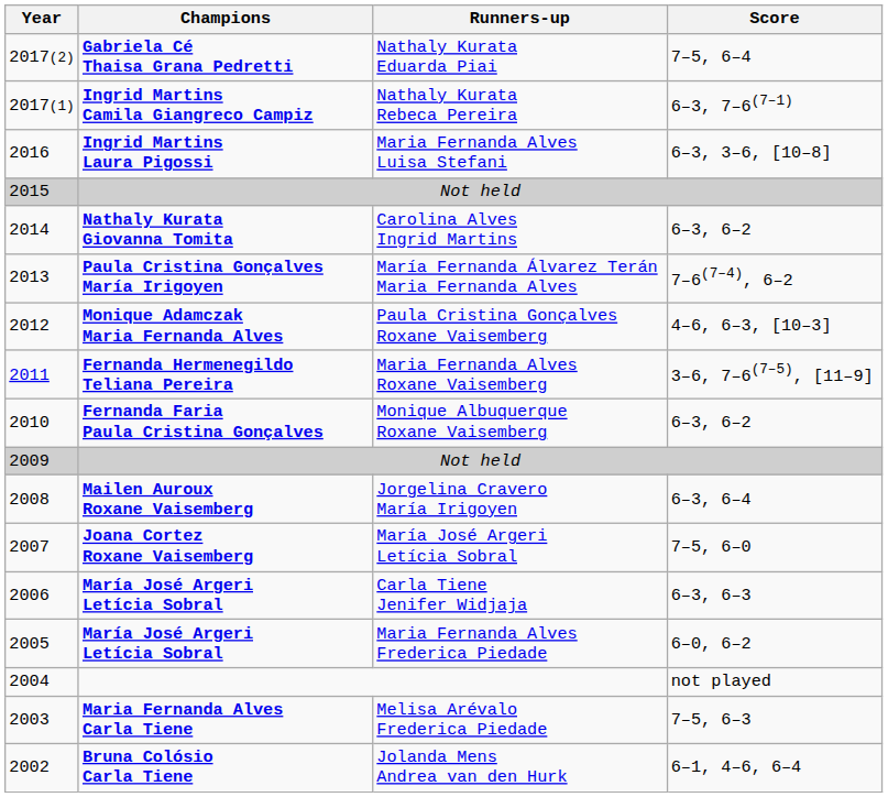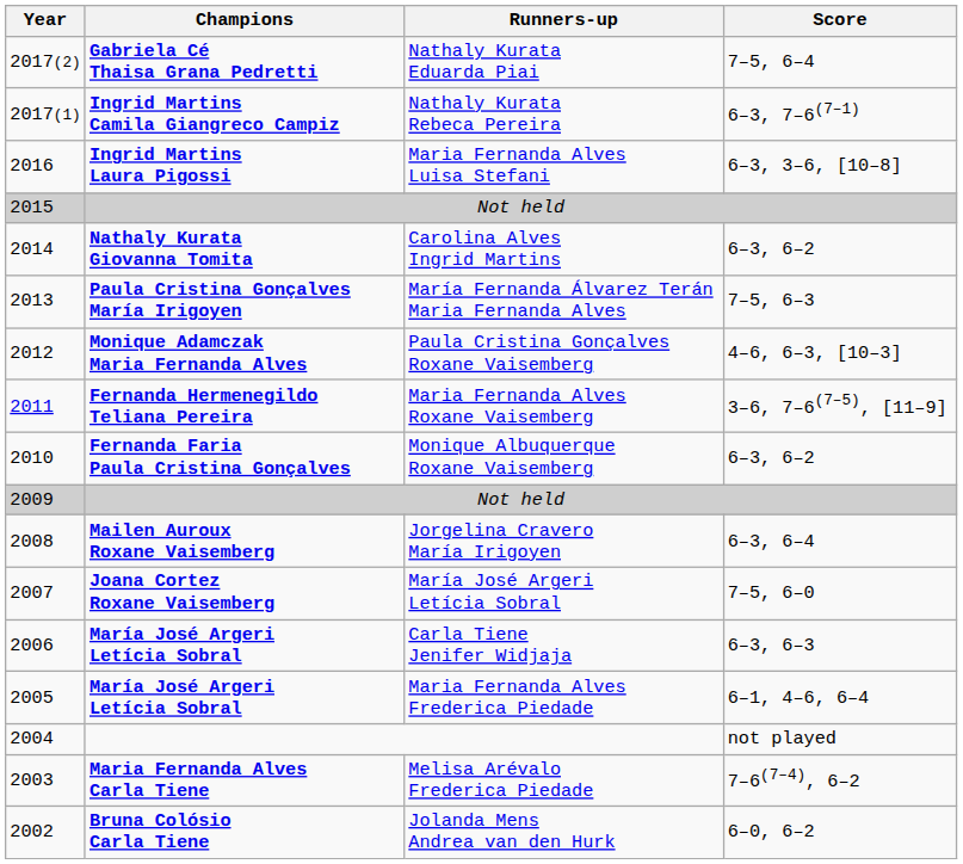 <table class="wikitable" style="font-size:90%">
 <tr>
 <th>Year</th>
 <th width="200">Champions</th>
 <th width="200">Runners-up</th>
 <th width="145">Score</th>
 </tr>
 <tr>
 <td>2017<small>(2)</small></td>
 <td> <strong><a href='#'>Gabriela Cé</a></strong> <br>  <strong><a href='#'>Thaisa Grana Pedretti</a></strong></td>
 <td> <a href='#'>Nathaly Kurata</a> <br>  <a href='#'>Eduarda Piai</a></td>
 <td>7–5, 6–4</td>
 </tr>
 <tr>
 <td>2017<small>(1)</small></td>
 <td> <strong><a href='#'>Ingrid Martins</a></strong> <br>  <strong><a href='#'>Camila Giangreco Campiz</a></strong></td>
 <td> <a href='#'>Nathaly Kurata</a> <br>  <a href='#'>Rebeca Pereira</a></td>
 <td>6–3, 7–6<sup>(7–1)</sup></td>
 </tr>
 <tr>
 <td>2016</td>
 <td> <strong><a href='#'>Ingrid Martins</a></strong> <br>  <strong><a href='#'>Laura Pigossi</a></strong></td>
 <td> <a href='#'>Maria Fernanda Alves</a> <br>  <a href='#'>Luisa Stefani</a></td>
 <td>6–3, 3–6, [10–8]</td>
 </tr>
 <tr>
 <td style="background:#cfcfcf">2015</td>
 <td colspan=3 align=center style="background:#cfcfcf"><em>Not held</em></td>
 </tr>
 <tr>
 <td>2014</td>
 <td> <strong><a href='#'>Nathaly Kurata</a></strong> <br>  <strong><a href='#'>Giovanna Tomita</a></strong></td>
 <td> <a href='#'>Carolina Alves</a> <br>  <a href='#'>Ingrid Martins</a></td>
 <td>6–3, 6–2</td>
 </tr>
 <tr>
 <td>2013</td>
 <td> <strong><a href='#'>Paula Cristina Gonçalves</a></strong> <br>  <strong><a href='#'>María Irigoyen</a></strong></td>
 <td> <a href='#'>María Fernanda Álvarez Terán</a> <br>  <a href='#'>Maria Fernanda Alves</a></td>
-<td>7–6<sup>(7–4)</sup>, 6–2</td>
+<td>7–5, 6–3</td>
 </tr>
 <tr>
 <td>2012</td>
 <td> <strong><a href='#'>Monique Adamczak</a></strong> <br>  <strong><a href='#'>Maria Fernanda Alves</a></strong></td>
 <td> <a href='#'>Paula Cristina Gonçalves</a> <br>  <a href='#'>Roxane Vaisemberg</a></td>
 <td>4–6, 6–3, [10–3]</td>
 </tr>
 <tr>
 <td><a href='#'>2011</a></td>
 <td> <strong><a href='#'>Fernanda Hermenegildo</a></strong> <br>  <strong><a href='#'>Teliana Pereira</a></strong></td>
 <td> <a href='#'>Maria Fernanda Alves</a> <br>  <a href='#'>Roxane Vaisemberg</a></td>
 <td>3–6, 7–6<sup>(7–5)</sup>, [11–9]</td>
 </tr>
 <tr>
 <td>2010</td>
 <td> <strong><a href='#'>Fernanda Faria</a></strong> <br>  <strong><a href='#'>Paula Cristina Gonçalves</a></strong></td>
 <td> <a href='#'>Monique Albuquerque</a> <br>  <a href='#'>Roxane Vaisemberg</a></td>
 <td>6–3, 6–2</td>
 </tr>
 <tr>
 <td style="background:#cfcfcf">2009</td>
 <td colspan=3 align=center style="background:#cfcfcf"><em>Not held</em></td>
 </tr>
 <tr>
 <td>2008</td>
 <td> <strong><a href='#'>Mailen Auroux</a></strong> <br>  <strong><a href='#'>Roxane Vaisemberg</a></strong></td>
 <td> <a href='#'>Jorgelina Cravero</a> <br>  <a href='#'>María Irigoyen</a></td>
 <td>6–3, 6–4</td>
 </tr>
 <tr>
 <td>2007</td>
 <td> <strong><a href='#'>Joana Cortez</a></strong> <br>  <strong><a href='#'>Roxane Vaisemberg</a></strong></td>
 <td> <a href='#'>María José Argeri</a> <br>  <a href='#'>Letícia Sobral</a></td>
 <td>7–5, 6–0</td>
 </tr>
 <tr>
 <td>2006</td>
 <td> <strong><a href='#'>María José Argeri</a></strong> <br>  <strong><a href='#'>Letícia Sobral</a></strong></td>
 <td> <a href='#'>Carla Tiene</a> <br>  <a href='#'>Jenifer Widjaja</a></td>
 <td>6–3, 6–3</td>
 </tr>
 <tr>
 <td>2005</td>
 <td> <strong><a href='#'>María José Argeri</a></strong> <br>  <strong><a href='#'>Letícia Sobral</a></strong></td>
 <td> <a href='#'>Maria Fernanda Alves</a> <br>  <a href='#'>Frederica Piedade</a></td>
-<td>6–0, 6–2</td>
+<td>6–1, 4–6, 6–4</td>
 </tr>
 <tr>
 <td>2004</td>
 <td colspan=2></td>
 <td>not played</td>
 </tr>
 <tr>
 <td>2003</td>
 <td> <strong><a href='#'>Maria Fernanda Alves</a></strong> <br>  <strong><a href='#'>Carla Tiene</a></strong></td>
 <td> <a href='#'>Melisa Arévalo</a> <br>  <a href='#'>Frederica Piedade</a></td>
-<td>7–5, 6–3</td>
+<td>7–6<sup>(7–4)</sup>, 6–2</td>
 </tr>
 <tr>
 <td>2002</td>
 <td> <strong><a href='#'>Bruna Colósio</a></strong> <br>  <strong><a href='#'>Carla Tiene</a></strong></td>
 <td> <a href='#'>Jolanda Mens</a> <br>  <a href='#'>Andrea van den Hurk</a></td>
-<td>6–1, 4–6, 6–4</td>
+<td>6–0, 6–2</td>
 </tr>
 </table>
